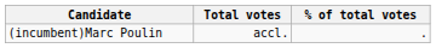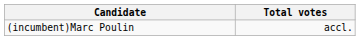 <table class="wikitable" width="475">
 <tr>
 <th align="left">Candidate</th>
 <th align="right">Total votes</th>
-<th align="right">% of total votes</th>
 </tr>
 <tr>
 <td align="left">(incumbent)Marc Poulin</td>
 <td align="right">accl.</td>
-<td align="right">.</td>
 </tr>
 </table>
